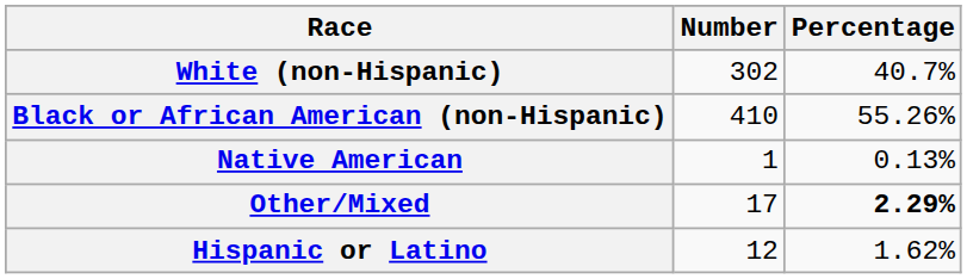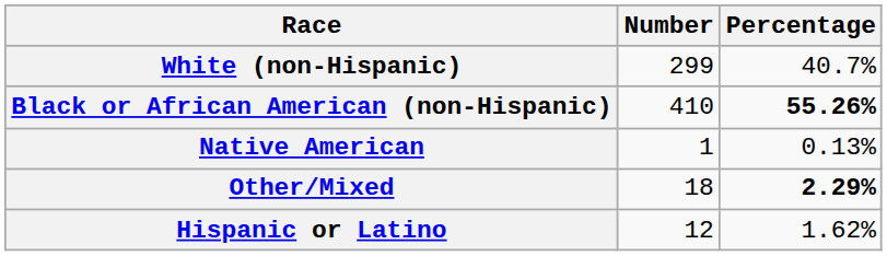 <table class="wikitable" style="text-align:right">
 <tr>
 <th scope="col">Race</th>
 <th scope="col">Number</th>
 <th scope="col">Percentage</th>
 </tr>
 <tr>
 <th scope="row"><a href='#'>White</a> (non-Hispanic)</th>
-<td>302</td>
+<td>299</td>
 <td>40.7%</td>
 </tr>
 <tr>
 <th scope="row"><a href='#'>Black or African American</a> (non-Hispanic)</th>
 <td>410</td>
-<td>55.26%</td>
+<td><strong>55.26%</strong></td>
 </tr>
 <tr>
 <th scope="row"><a href='#'>Native American</a></th>
 <td>1</td>
 <td>0.13%</td>
 </tr>
 <tr>
 <th scope="row"><a href='#'>Other/Mixed</a></th>
-<td>17</td>
+<td>18</td>
 <td><strong>2.29%</strong></td>
 </tr>
 <tr>
 <th scope="row"><a href='#'>Hispanic</a> or <a href='#'>Latino</a></th>
 <td>12</td>
 <td>1.62%</td>
 </tr>
 </table>
